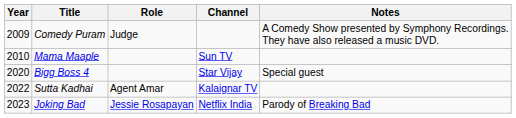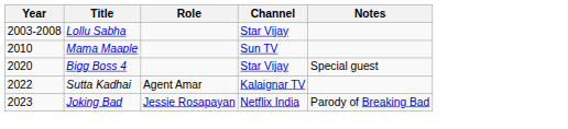 <table class="wikitable sortable">
 <tr>
 <th>Year</th>
 <th>Title</th>
 <th>Role</th>
 <th>Channel</th>
 <th>Notes</th>
 </tr>
 <tr>
-<td>2009</td>
-<td><em>Comedy Puram</em></td>
-<td>Judge</td>
+<td>2003-2008</td>
+<td><em><a href='#'>Lollu Sabha</a></em></td>
 <td></td>
-<td>A Comedy Show presented by Symphony Recordings.<br>They have also released a music DVD.</td>
+<td><a href='#'>Star Vijay</a></td>
+<td></td>
 </tr>
 <tr>
 <td>2010</td>
 <td><em><a href='#'>Mama Maaple</a></em></td>
 <td></td>
 <td><a href='#'>Sun TV</a></td>
 <td></td>
 </tr>
 <tr>
 <td>2020</td>
 <td><em><a href='#'>Bigg Boss 4</a></em></td>
 <td></td>
 <td><a href='#'>Star Vijay</a></td>
 <td>Special guest</td>
 </tr>
 <tr>
 <td>2022</td>
 <td><em>Sutta Kadhai</em></td>
 <td>Agent Amar</td>
 <td><a href='#'>Kalaignar TV</a></td>
 <td></td>
 </tr>
 <tr>
 <td>2023</td>
 <td><em><a href='#'>Joking Bad</a></em></td>
 <td><a href='#'>Jessie Rosapayan</a></td>
 <td><a href='#'>Netflix India</a></td>
 <td>Parody of <a href='#'>Breaking Bad</a></td>
 </tr>
 </table>
